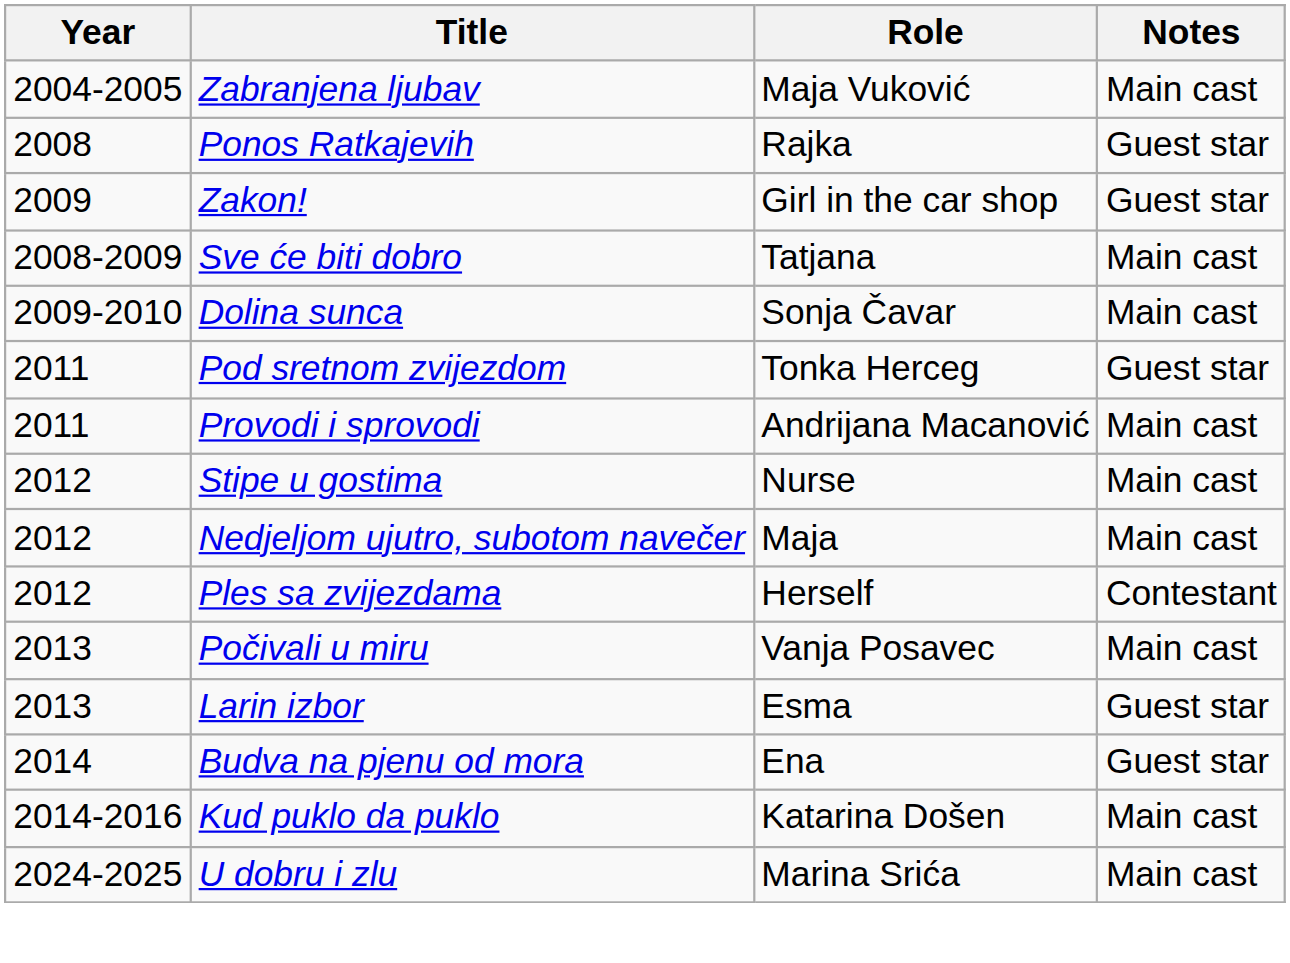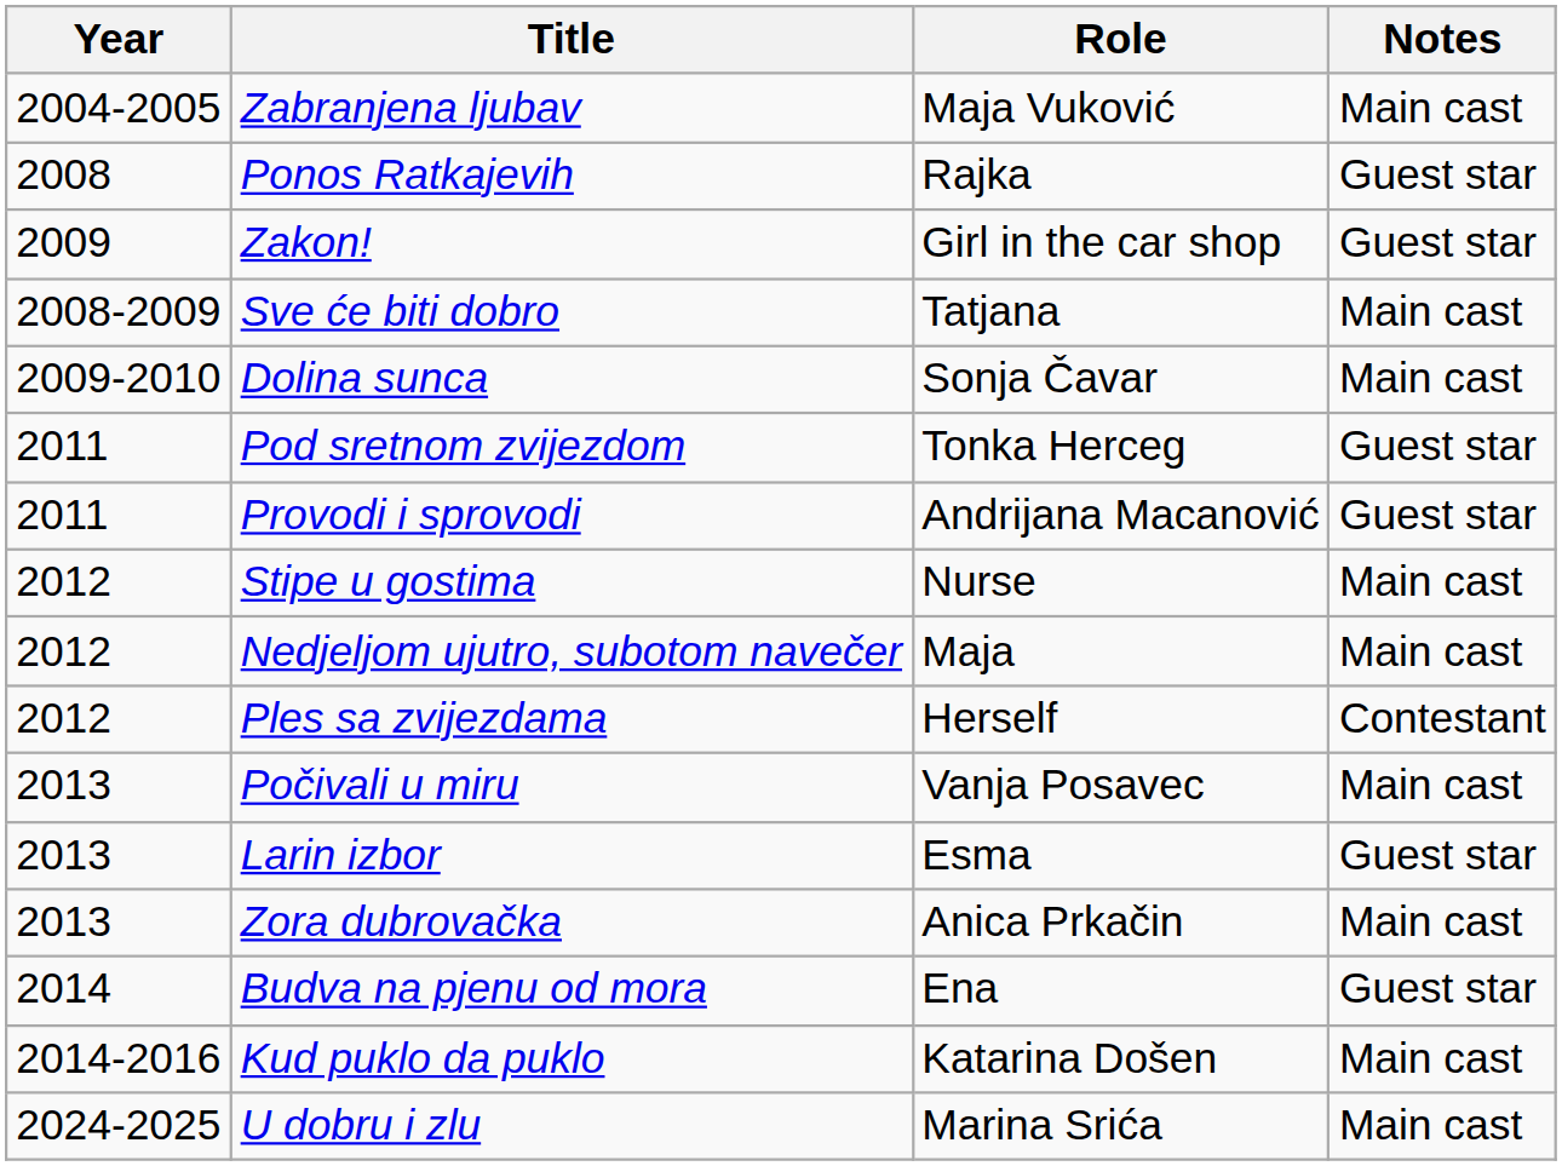 <table class="wikitable sortable">
 <tr>
 <th>Year</th>
 <th>Title</th>
 <th>Role</th>
 <th class="unsortable">Notes</th>
 </tr>
 <tr>
 <td>2004-2005</td>
 <td><em><a href='#'>Zabranjena ljubav</a></em></td>
 <td>Maja Vuković</td>
 <td>Main cast</td>
 </tr>
 <tr>
 <td>2008</td>
 <td><em><a href='#'>Ponos Ratkajevih</a></em></td>
 <td>Rajka</td>
 <td>Guest star</td>
 </tr>
 <tr>
 <td>2009</td>
 <td><em><a href='#'>Zakon!</a></em></td>
 <td>Girl in the car shop</td>
 <td>Guest star</td>
 </tr>
 <tr>
 <td>2008-2009</td>
 <td><em><a href='#'>Sve će biti dobro</a></em></td>
 <td>Tatjana</td>
 <td>Main cast</td>
 </tr>
 <tr>
 <td>2009-2010</td>
 <td><em><a href='#'>Dolina sunca</a></em></td>
 <td>Sonja Čavar</td>
 <td>Main cast</td>
 </tr>
 <tr>
 <td>2011</td>
 <td><em><a href='#'>Pod sretnom zvijezdom</a></em></td>
 <td>Tonka Herceg</td>
 <td>Guest star</td>
 </tr>
 <tr>
 <td>2011</td>
 <td><em><a href='#'>Provodi i sprovodi</a></em></td>
 <td>Andrijana Macanović</td>
-<td>Main cast</td>
+<td>Guest star</td>
 </tr>
 <tr>
 <td>2012</td>
 <td><em><a href='#'>Stipe u gostima</a></em></td>
 <td>Nurse</td>
 <td>Main cast</td>
 </tr>
 <tr>
 <td>2012</td>
 <td><em><a href='#'>Nedjeljom ujutro, subotom navečer</a></em></td>
 <td>Maja</td>
 <td>Main cast</td>
 </tr>
 <tr>
 <td>2012</td>
 <td><em><a href='#'>Ples sa zvijezdama</a></em></td>
 <td>Herself</td>
 <td>Contestant</td>
 </tr>
 <tr>
 <td>2013</td>
 <td><em><a href='#'>Počivali u miru</a></em></td>
 <td>Vanja Posavec</td>
 <td>Main cast</td>
 </tr>
 <tr>
 <td>2013</td>
 <td><em><a href='#'>Larin izbor</a></em></td>
 <td>Esma</td>
 <td>Guest star</td>
 </tr>
 <tr>
+<td>2013</td>
+<td><em><a href='#'>Zora dubrovačka</a></em></td>
+<td>Anica Prkačin</td>
+<td>Main cast</td>
+</tr>
+<tr>
 <td>2014</td>
 <td><em><a href='#'>Budva na pjenu od mora</a></em></td>
 <td>Ena</td>
 <td>Guest star</td>
 </tr>
 <tr>
 <td>2014-2016</td>
 <td><em><a href='#'>Kud puklo da puklo</a></em></td>
 <td>Katarina Došen</td>
 <td>Main cast</td>
 </tr>
 <tr>
 <td>2024-2025</td>
 <td><em><a href='#'>U dobru i zlu</a></em></td>
 <td>Marina Srića</td>
 <td>Main cast</td>
 </tr>
 </table>
